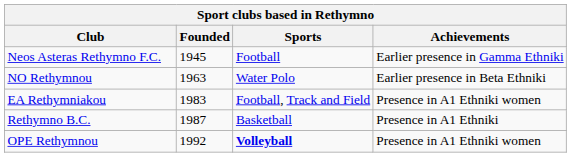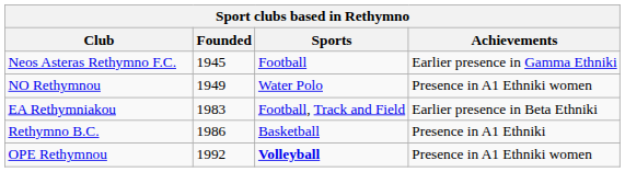 <table class="wikitable">
 <tr>
 <th colspan="4">Sport clubs based in Rethymno</th>
 </tr>
 <tr>
 <th width="200">Club</th>
 <th>Founded</th>
 <th>Sports</th>
 <th>Achievements</th>
 </tr>
 <tr>
 <td><a href='#'>Neos Asteras Rethymno F.C.</a></td>
 <td>1945</td>
 <td><a href='#'>Football</a></td>
 <td>Earlier presence in <a href='#'>Gamma Ethniki</a></td>
 </tr>
 <tr>
 <td><a href='#'>NO Rethymnou</a></td>
-<td>1963</td>
+<td>1949</td>
 <td><a href='#'>Water Polo</a></td>
-<td>Earlier presence in Beta Ethniki</td>
+<td>Presence in A1 Ethniki women</td>
 </tr>
 <tr>
 <td><a href='#'>EA Rethymniakou</a></td>
 <td>1983</td>
 <td><a href='#'>Football</a>, <a href='#'>Track and Field</a></td>
-<td>Presence in A1 Ethniki women</td>
+<td>Earlier presence in Beta Ethniki</td>
 </tr>
 <tr>
 <td><a href='#'>Rethymno B.C.</a></td>
-<td>1987</td>
+<td>1986</td>
 <td><a href='#'>Basketball</a></td>
 <td>Presence in A1 Ethniki</td>
 </tr>
 <tr>
 <td><a href='#'>OPE Rethymnou</a></td>
 <td>1992</td>
 <td><strong><a href='#'>Volleyball</a></strong></td>
 <td>Presence in A1 Ethniki women</td>
 </tr>
 </table>
